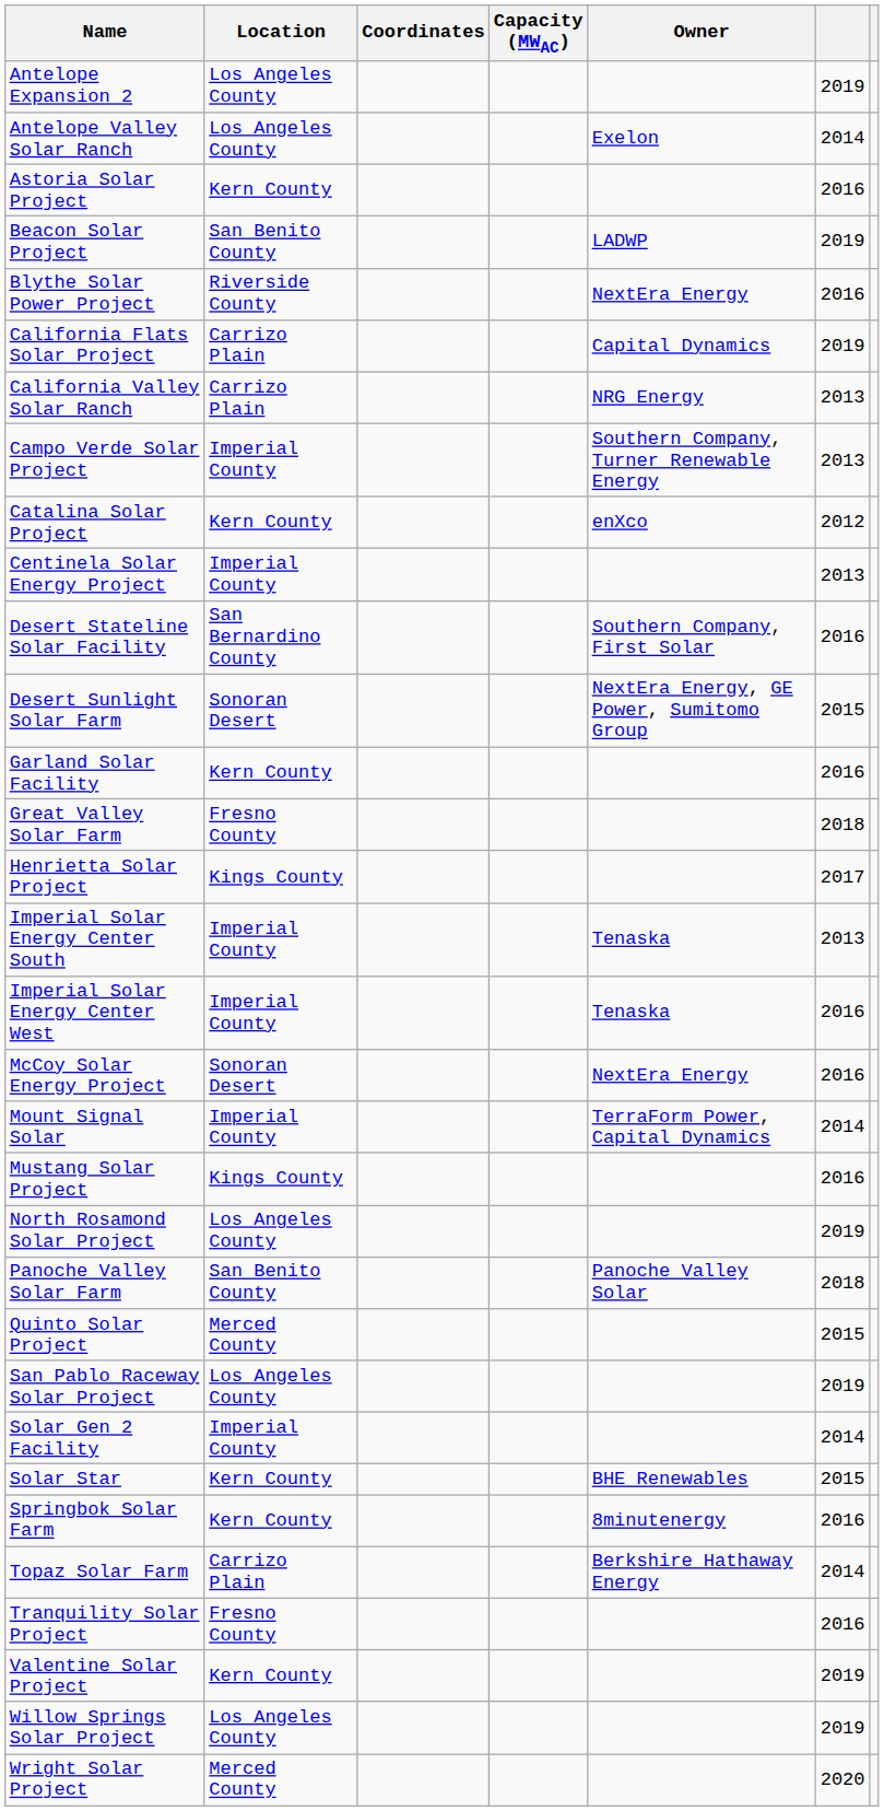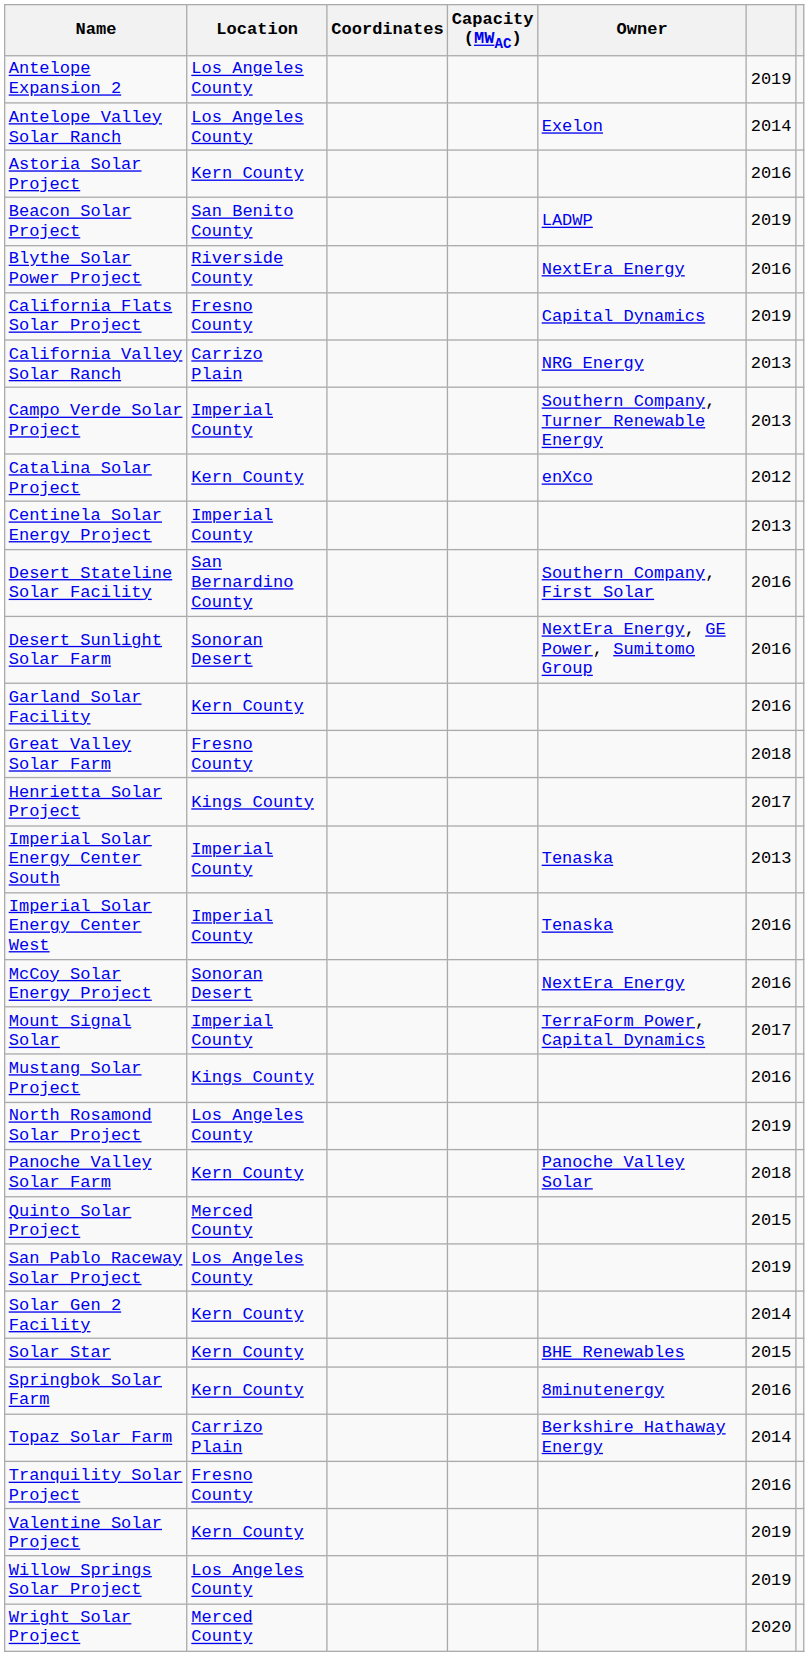 <table class="wikitable sortable">
 <tr>
 <th>Name</th>
 <th>Location</th>
 <th>Coordinates</th>
 <th data-sort-type="number">Capacity<br>(<a href='#'>MW<sub>AC</sub></a>)</th>
 <th>Owner</th>
 <th></th>
 <th class="unsortable"></th>
 </tr>
 <tr>
 <td><a href='#'>Antelope Expansion 2</a></td>
 <td><a href='#'>Los Angeles County</a></td>
 <td></td>
 <td align="center"></td>
 <td></td>
 <td>2019</td>
 <td></td>
 </tr>
 <tr>
 <td><a href='#'>Antelope Valley Solar Ranch</a></td>
 <td><a href='#'>Los Angeles County</a></td>
 <td></td>
 <td align="center"></td>
 <td><a href='#'>Exelon</a></td>
 <td>2014</td>
 <td></td>
 </tr>
 <tr>
 <td><a href='#'>Astoria Solar Project</a></td>
 <td><a href='#'>Kern County</a></td>
 <td></td>
 <td align="center"></td>
 <td></td>
 <td>2016</td>
 <td></td>
 </tr>
 <tr>
 <td><a href='#'>Beacon Solar Project</a></td>
 <td><a href='#'>San Benito County</a></td>
 <td></td>
 <td align="center"></td>
 <td><a href='#'>LADWP</a></td>
 <td>2019</td>
 <td></td>
 </tr>
 <tr>
 <td><a href='#'>Blythe Solar Power Project</a></td>
 <td><a href='#'>Riverside County</a></td>
 <td></td>
 <td align="center"></td>
 <td><a href='#'>NextEra Energy</a></td>
 <td>2016</td>
 <td></td>
 </tr>
 <tr>
 <td><a href='#'>California Flats Solar Project</a></td>
-<td><a href='#'>Carrizo Plain</a></td>
+<td><a href='#'>Fresno County</a></td>
 <td></td>
 <td align="center"></td>
 <td><a href='#'>Capital Dynamics</a></td>
 <td>2019</td>
 <td></td>
 </tr>
 <tr>
 <td><a href='#'>California Valley Solar Ranch</a></td>
 <td><a href='#'>Carrizo Plain</a></td>
 <td></td>
 <td align="center"></td>
 <td><a href='#'>NRG Energy</a></td>
 <td>2013</td>
 <td></td>
 </tr>
 <tr>
 <td><a href='#'>Campo Verde Solar Project</a></td>
 <td><a href='#'>Imperial County</a></td>
 <td></td>
 <td align="center"></td>
 <td><a href='#'>Southern Company</a>, <a href='#'>Turner Renewable Energy</a></td>
 <td>2013</td>
 <td></td>
 </tr>
 <tr>
 <td><a href='#'>Catalina Solar Project</a></td>
 <td><a href='#'>Kern County</a></td>
 <td></td>
 <td align="center"></td>
 <td><a href='#'>enXco</a></td>
 <td>2012</td>
 <td></td>
 </tr>
 <tr>
 <td><a href='#'>Centinela Solar Energy Project</a></td>
 <td><a href='#'>Imperial County</a></td>
 <td></td>
 <td align="center"></td>
 <td></td>
 <td>2013</td>
 <td></td>
 </tr>
 <tr>
 <td><a href='#'>Desert Stateline Solar Facility</a></td>
 <td><a href='#'>San Bernardino County</a></td>
 <td></td>
 <td align="center"></td>
 <td><a href='#'>Southern Company</a>, <a href='#'>First Solar</a></td>
 <td>2016</td>
 <td></td>
 </tr>
 <tr>
 <td><a href='#'>Desert Sunlight Solar Farm</a></td>
 <td><a href='#'>Sonoran Desert</a></td>
 <td></td>
 <td align="center"></td>
 <td><a href='#'>NextEra Energy</a>, <a href='#'>GE Power</a>, <a href='#'>Sumitomo Group</a></td>
-<td>2015</td>
+<td>2016</td>
 <td></td>
 </tr>
 <tr>
 <td><a href='#'>Garland Solar Facility</a></td>
 <td><a href='#'>Kern County</a></td>
 <td></td>
 <td align="center"></td>
 <td></td>
 <td>2016</td>
 <td></td>
 </tr>
 <tr>
 <td><a href='#'>Great Valley Solar Farm</a></td>
 <td><a href='#'>Fresno County</a></td>
 <td></td>
 <td align="center"></td>
 <td></td>
 <td>2018</td>
 <td></td>
 </tr>
 <tr>
 <td><a href='#'>Henrietta Solar Project</a></td>
 <td><a href='#'>Kings County</a></td>
 <td></td>
 <td align="center"></td>
 <td></td>
 <td>2017</td>
 <td></td>
 </tr>
 <tr>
 <td><a href='#'>Imperial Solar Energy Center South</a></td>
 <td><a href='#'>Imperial County</a></td>
 <td></td>
 <td align="center"></td>
 <td><a href='#'>Tenaska</a></td>
 <td>2013</td>
 <td></td>
 </tr>
 <tr>
 <td><a href='#'>Imperial Solar Energy Center West</a></td>
 <td><a href='#'>Imperial County</a></td>
 <td></td>
 <td align="center"></td>
 <td><a href='#'>Tenaska</a></td>
 <td>2016</td>
 <td></td>
 </tr>
 <tr>
 <td><a href='#'>McCoy Solar Energy Project</a></td>
 <td><a href='#'>Sonoran Desert</a></td>
 <td></td>
 <td align="center"></td>
 <td><a href='#'>NextEra Energy</a></td>
 <td>2016</td>
 <td></td>
 </tr>
 <tr>
 <td><a href='#'>Mount Signal Solar</a></td>
 <td><a href='#'>Imperial County</a></td>
 <td></td>
 <td align="center"></td>
 <td><a href='#'>TerraForm Power</a>, <a href='#'>Capital Dynamics</a></td>
-<td>2014</td>
+<td>2017</td>
 <td></td>
 </tr>
 <tr>
 <td><a href='#'>Mustang Solar Project</a></td>
 <td><a href='#'>Kings County</a></td>
 <td></td>
 <td align="center"></td>
 <td></td>
 <td>2016</td>
 <td></td>
 </tr>
 <tr>
 <td><a href='#'>North Rosamond Solar Project</a></td>
 <td><a href='#'>Los Angeles County</a></td>
 <td></td>
 <td align="center"></td>
 <td></td>
 <td>2019</td>
 <td></td>
 </tr>
 <tr>
 <td><a href='#'>Panoche Valley Solar Farm</a></td>
-<td><a href='#'>San Benito County</a></td>
+<td><a href='#'>Kern County</a></td>
 <td></td>
 <td align="center"></td>
 <td><a href='#'>Panoche Valley Solar</a></td>
 <td>2018</td>
 <td></td>
 </tr>
 <tr>
 <td><a href='#'>Quinto Solar Project</a></td>
 <td><a href='#'>Merced County</a></td>
 <td></td>
 <td align="center"></td>
 <td></td>
 <td>2015</td>
 <td></td>
 </tr>
 <tr>
 <td><a href='#'>San Pablo Raceway Solar Project</a></td>
 <td><a href='#'>Los Angeles County</a></td>
 <td></td>
 <td align="center"></td>
 <td></td>
 <td>2019</td>
 <td></td>
 </tr>
 <tr>
 <td><a href='#'>Solar Gen 2 Facility</a></td>
-<td><a href='#'>Imperial County</a></td>
+<td><a href='#'>Kern County</a></td>
 <td></td>
 <td align="center"></td>
 <td></td>
 <td>2014</td>
 <td></td>
 </tr>
 <tr>
 <td><a href='#'>Solar Star</a></td>
 <td><a href='#'>Kern County</a></td>
 <td></td>
 <td align="center"></td>
 <td><a href='#'>BHE Renewables</a></td>
 <td>2015</td>
 <td></td>
 </tr>
 <tr>
 <td><a href='#'>Springbok Solar Farm</a></td>
 <td><a href='#'>Kern County</a></td>
 <td></td>
 <td align="center"></td>
 <td><a href='#'>8minutenergy</a></td>
 <td>2016</td>
 <td></td>
 </tr>
 <tr>
 <td><a href='#'>Topaz Solar Farm</a></td>
 <td><a href='#'>Carrizo Plain</a></td>
 <td></td>
 <td align="center"></td>
 <td><a href='#'>Berkshire Hathaway Energy</a></td>
 <td>2014</td>
 <td></td>
 </tr>
 <tr>
 <td><a href='#'>Tranquility Solar Project</a></td>
 <td><a href='#'>Fresno County</a></td>
 <td></td>
 <td align="center"></td>
 <td></td>
 <td>2016</td>
 <td></td>
 </tr>
 <tr>
 <td><a href='#'>Valentine Solar Project</a></td>
 <td><a href='#'>Kern County</a></td>
 <td></td>
 <td align="center"></td>
 <td></td>
 <td>2019</td>
 <td></td>
 </tr>
 <tr>
 <td><a href='#'>Willow Springs Solar Project</a></td>
 <td><a href='#'>Los Angeles County</a></td>
 <td></td>
 <td align="center"></td>
 <td></td>
 <td>2019</td>
 <td></td>
 </tr>
 <tr>
 <td><a href='#'>Wright Solar Project</a></td>
 <td><a href='#'>Merced County</a></td>
 <td></td>
 <td align="center"></td>
 <td></td>
 <td>2020</td>
 <td></td>
 </tr>
 </table>
